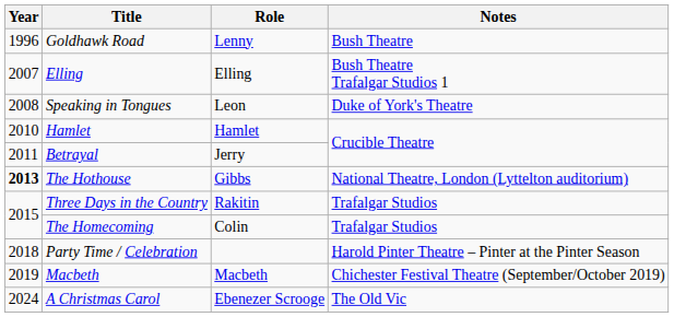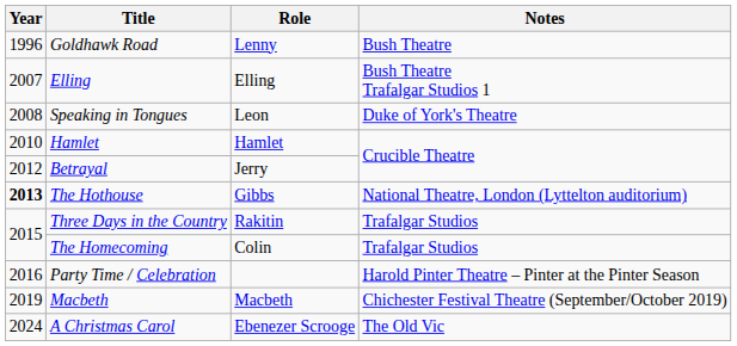 <table class="wikitable sortable">
 <tr>
 <th>Year</th>
 <th>Title</th>
 <th>Role</th>
 <th class="unsortable">Notes</th>
 </tr>
 <tr>
 <td>1996</td>
 <td><em>Goldhawk Road</em></td>
 <td><a href='#'>Lenny</a></td>
 <td><a href='#'>Bush Theatre</a></td>
 </tr>
 <tr>
 <td>2007</td>
 <td><em><a href='#'>Elling</a></em></td>
 <td>Elling</td>
 <td><a href='#'>Bush Theatre</a><br><a href='#'>Trafalgar Studios</a> 1</td>
 </tr>
 <tr>
 <td>2008</td>
 <td><em>Speaking in Tongues</em></td>
 <td>Leon</td>
 <td><a href='#'>Duke of York's Theatre</a></td>
 </tr>
 <tr>
 <td>2010</td>
 <td><em><a href='#'>Hamlet</a></em></td>
 <td><a href='#'>Hamlet</a></td>
 <td rowspan="2"><a href='#'>Crucible Theatre</a></td>
 </tr>
 <tr>
-<td>2011</td>
+<td>2012</td>
 <td><em><a href='#'>Betrayal</a></em></td>
 <td>Jerry</td>
 </tr>
 <tr>
 <td><strong>2013</strong></td>
 <td><em><a href='#'>The Hothouse</a></em></td>
 <td><a href='#'>Gibbs</a></td>
 <td><a href='#'>National Theatre, London (Lyttelton auditorium)</a></td>
 </tr>
 <tr>
 <td rowspan="2">2015</td>
 <td><em><a href='#'>Three Days in the Country</a></em></td>
 <td><a href='#'>Rakitin</a></td>
 <td><a href='#'>Trafalgar Studios</a></td>
 </tr>
 <tr>
 <td><em><a href='#'>The Homecoming</a></em></td>
 <td>Colin</td>
 <td><a href='#'>Trafalgar Studios</a></td>
 </tr>
 <tr>
-<td>2018</td>
+<td>2016</td>
 <td><em>Party Time / <a href='#'>Celebration</a></em></td>
 <td></td>
 <td><a href='#'>Harold Pinter Theatre</a> – Pinter at the Pinter Season</td>
 </tr>
 <tr>
 <td>2019</td>
 <td><em><a href='#'>Macbeth</a></em></td>
 <td><a href='#'>Macbeth</a></td>
 <td><a href='#'>Chichester Festival Theatre</a> (September/October 2019)</td>
 </tr>
 <tr>
 <td>2024</td>
 <td><em><a href='#'>A Christmas Carol</a></em></td>
 <td><a href='#'>Ebenezer Scrooge</a></td>
 <td><a href='#'>The Old Vic</a></td>
 </tr>
 </table>
